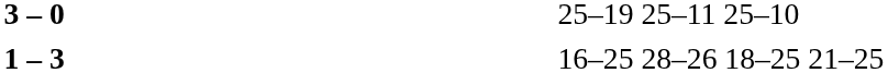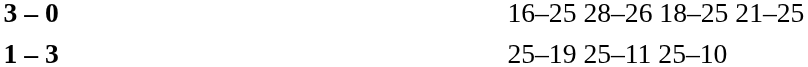 <table>
 <tr>
 <th width=200></th>
 <th width=80></th>
 <th width=200></th>
 <th width=220></th>
 </tr>
 <tr style=font-size:90%>
 <td align=right><strong></strong></td>
 <td align=center><strong>3 – 0</strong></td>
 <td></td>
-<td>25–19 25–11 25–10</td>
+<td>16–25 28–26 18–25 21–25</td>
 </tr>
 <tr style=font-size:90%>
 <td align=right></td>
 <td align=center><strong>1 – 3</strong></td>
 <td><strong></strong></td>
-<td>16–25 28–26 18–25 21–25</td>
+<td>25–19 25–11 25–10</td>
 </tr>
 </table>
